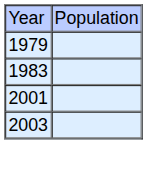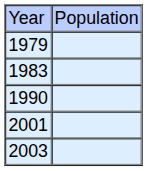 <table align="left" border=1 cellspacing="0" cellpadding="2" bgcolor=#DDEEFF>
 <tr bgcolor=#BBCCFF>
 <td>Year</td>
 <td>Population</td>
 </tr>
 <tr>
 <td>1979</td>
 <td></td>
 </tr>
 <tr>
 <td>1983</td>
 <td></td>
 </tr>
 <tr>
+<td>1990</td>
+<td></td>
+</tr>
+<tr>
 <td>2001</td>
 <td></td>
 </tr>
 <tr>
 <td>2003</td>
 <td></td>
 </tr>
 </table>
